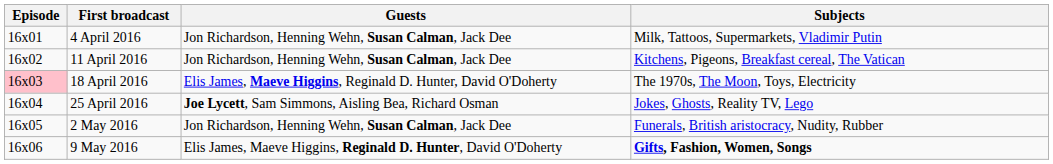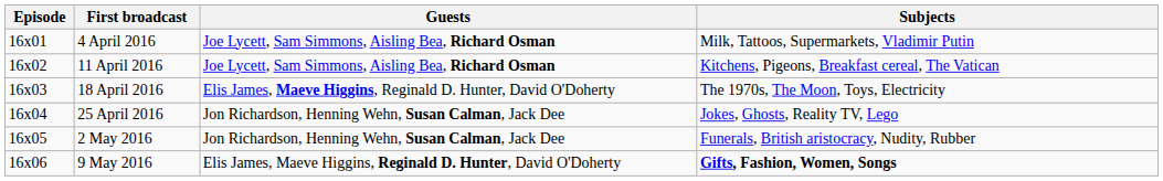 <table class="wikitable" style="width:95%;">
 <tr>
 <th>Episode</th>
 <th>First broadcast</th>
 <th>Guests</th>
 <th style="width:40%;">Subjects</th>
 </tr>
 <tr>
 <td>16x01</td>
 <td>4 April 2016</td>
-<td>Jon Richardson, Henning Wehn, <strong>Susan Calman</strong>, Jack Dee</td>
+<td><a href='#'>Joe Lycett</a>, <a href='#'>Sam Simmons</a>, <a href='#'>Aisling Bea</a>, <strong>Richard Osman</strong></td>
 <td>Milk, Tattoos, Supermarkets, <a href='#'>Vladimir Putin</a></td>
 </tr>
 <tr>
 <td>16x02</td>
 <td>11 April 2016</td>
-<td>Jon Richardson, Henning Wehn, <strong>Susan Calman</strong>, Jack Dee</td>
+<td><a href='#'>Joe Lycett</a>, <a href='#'>Sam Simmons</a>, <a href='#'>Aisling Bea</a>, <strong>Richard Osman</strong></td>
 <td><a href='#'>Kitchens</a>, Pigeons, <a href='#'>Breakfast cereal</a>, <a href='#'>The Vatican</a></td>
 </tr>
 <tr>
-<td style="background: pink;">16x03</td>
+<td>16x03</td>
 <td>18 April 2016</td>
 <td><a href='#'>Elis James</a>, <strong><a href='#'>Maeve Higgins</a></strong>, Reginald D. Hunter, David O'Doherty</td>
 <td>The 1970s, <a href='#'>The Moon</a>, Toys, Electricity</td>
 </tr>
 <tr>
 <td>16x04</td>
 <td>25 April 2016</td>
-<td><strong>Joe Lycett</strong>, Sam Simmons, Aisling Bea, Richard Osman</td>
+<td>Jon Richardson, Henning Wehn, <strong>Susan Calman</strong>, Jack Dee</td>
 <td><a href='#'>Jokes</a>, <a href='#'>Ghosts</a>, Reality TV, <a href='#'>Lego</a></td>
 </tr>
 <tr>
 <td>16x05</td>
 <td>2 May 2016</td>
 <td>Jon Richardson, Henning Wehn, <strong>Susan Calman</strong>, Jack Dee</td>
 <td><a href='#'>Funerals</a>, <a href='#'>British aristocracy</a>, Nudity, Rubber</td>
 </tr>
 <tr>
 <td>16x06</td>
 <td>9 May 2016</td>
 <td>Elis James, Maeve Higgins, <strong>Reginald D. Hunter</strong>, David O'Doherty</td>
 <td><strong><a href='#'>Gifts</a>, Fashion, Women, Songs</strong></td>
 </tr>
 </table>
